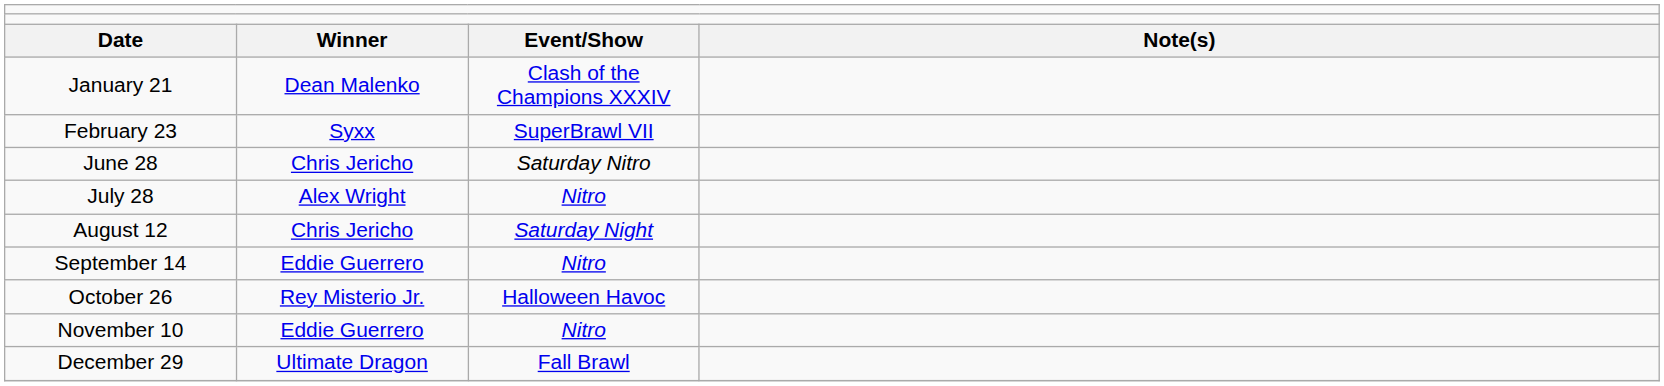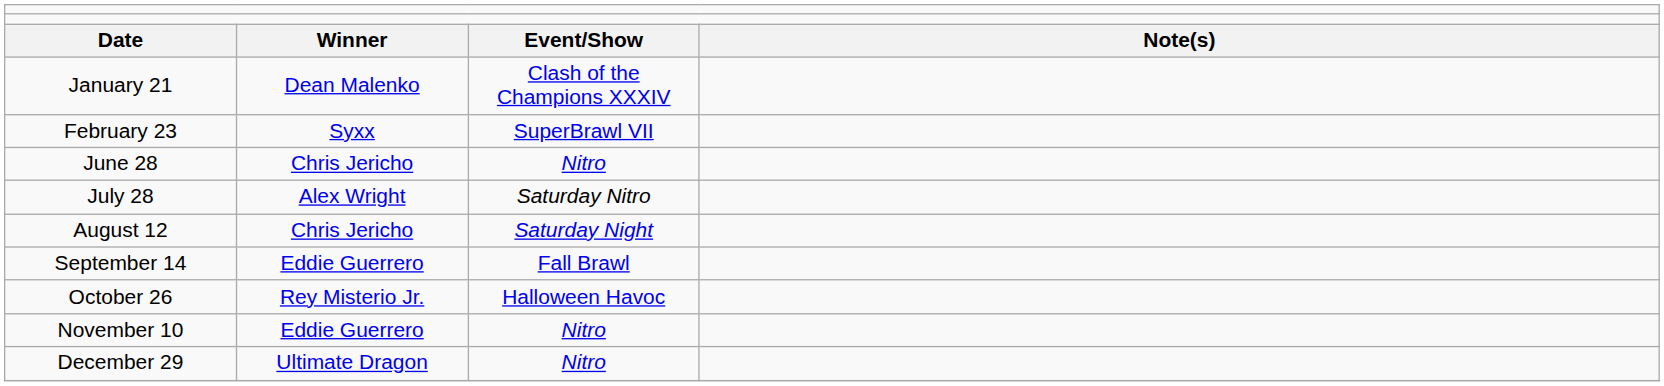 <table class="wikitable" style="text-align:center; width:100%;">
 <tr>
 <td colspan="5"></td>
 </tr>
 <tr>
 <td colspan="5"><strong></strong></td>
 </tr>
 <tr>
 <th width=14%>Date</th>
 <th width=14%>Winner</th>
 <th width=14%>Event/Show</th>
 <th width=58%>Note(s)</th>
 </tr>
 <tr>
 <td>January 21</td>
 <td><a href='#'>Dean Malenko</a></td>
 <td><a href='#'>Clash of the Champions XXXIV</a></td>
 <td align=left></td>
 </tr>
 <tr>
 <td>February 23</td>
 <td><a href='#'>Syxx</a></td>
 <td><a href='#'>SuperBrawl VII</a></td>
 <td align=left></td>
 </tr>
 <tr>
 <td>June 28</td>
 <td><a href='#'>Chris Jericho</a></td>
-<td><em>Saturday Nitro</em></td>
+<td><em><a href='#'>Nitro</a></em></td>
 <td align=left></td>
 </tr>
 <tr>
 <td>July 28</td>
 <td><a href='#'>Alex Wright</a></td>
-<td><em><a href='#'>Nitro</a></em></td>
+<td><em>Saturday Nitro</em></td>
 <td align=left></td>
 </tr>
 <tr>
 <td>August 12</td>
 <td><a href='#'>Chris Jericho</a></td>
 <td><em><a href='#'>Saturday Night</a></em></td>
 <td align=left></td>
 </tr>
 <tr>
 <td>September 14</td>
 <td><a href='#'>Eddie Guerrero</a></td>
-<td><em><a href='#'>Nitro</a></em></td>
+<td><a href='#'>Fall Brawl</a></td>
 <td align=left></td>
 </tr>
 <tr>
 <td>October 26</td>
 <td><a href='#'>Rey Misterio Jr.</a></td>
 <td><a href='#'>Halloween Havoc</a></td>
 <td align=left></td>
 </tr>
 <tr>
 <td>November 10</td>
 <td><a href='#'>Eddie Guerrero</a></td>
 <td><em><a href='#'>Nitro</a></em></td>
 <td align=left></td>
 </tr>
 <tr>
 <td>December 29</td>
 <td><a href='#'>Ultimate Dragon</a></td>
-<td><a href='#'>Fall Brawl</a></td>
+<td><em><a href='#'>Nitro</a></em></td>
 <td align=left></td>
 </tr>
 <tr>
 </tr>
 </table>
